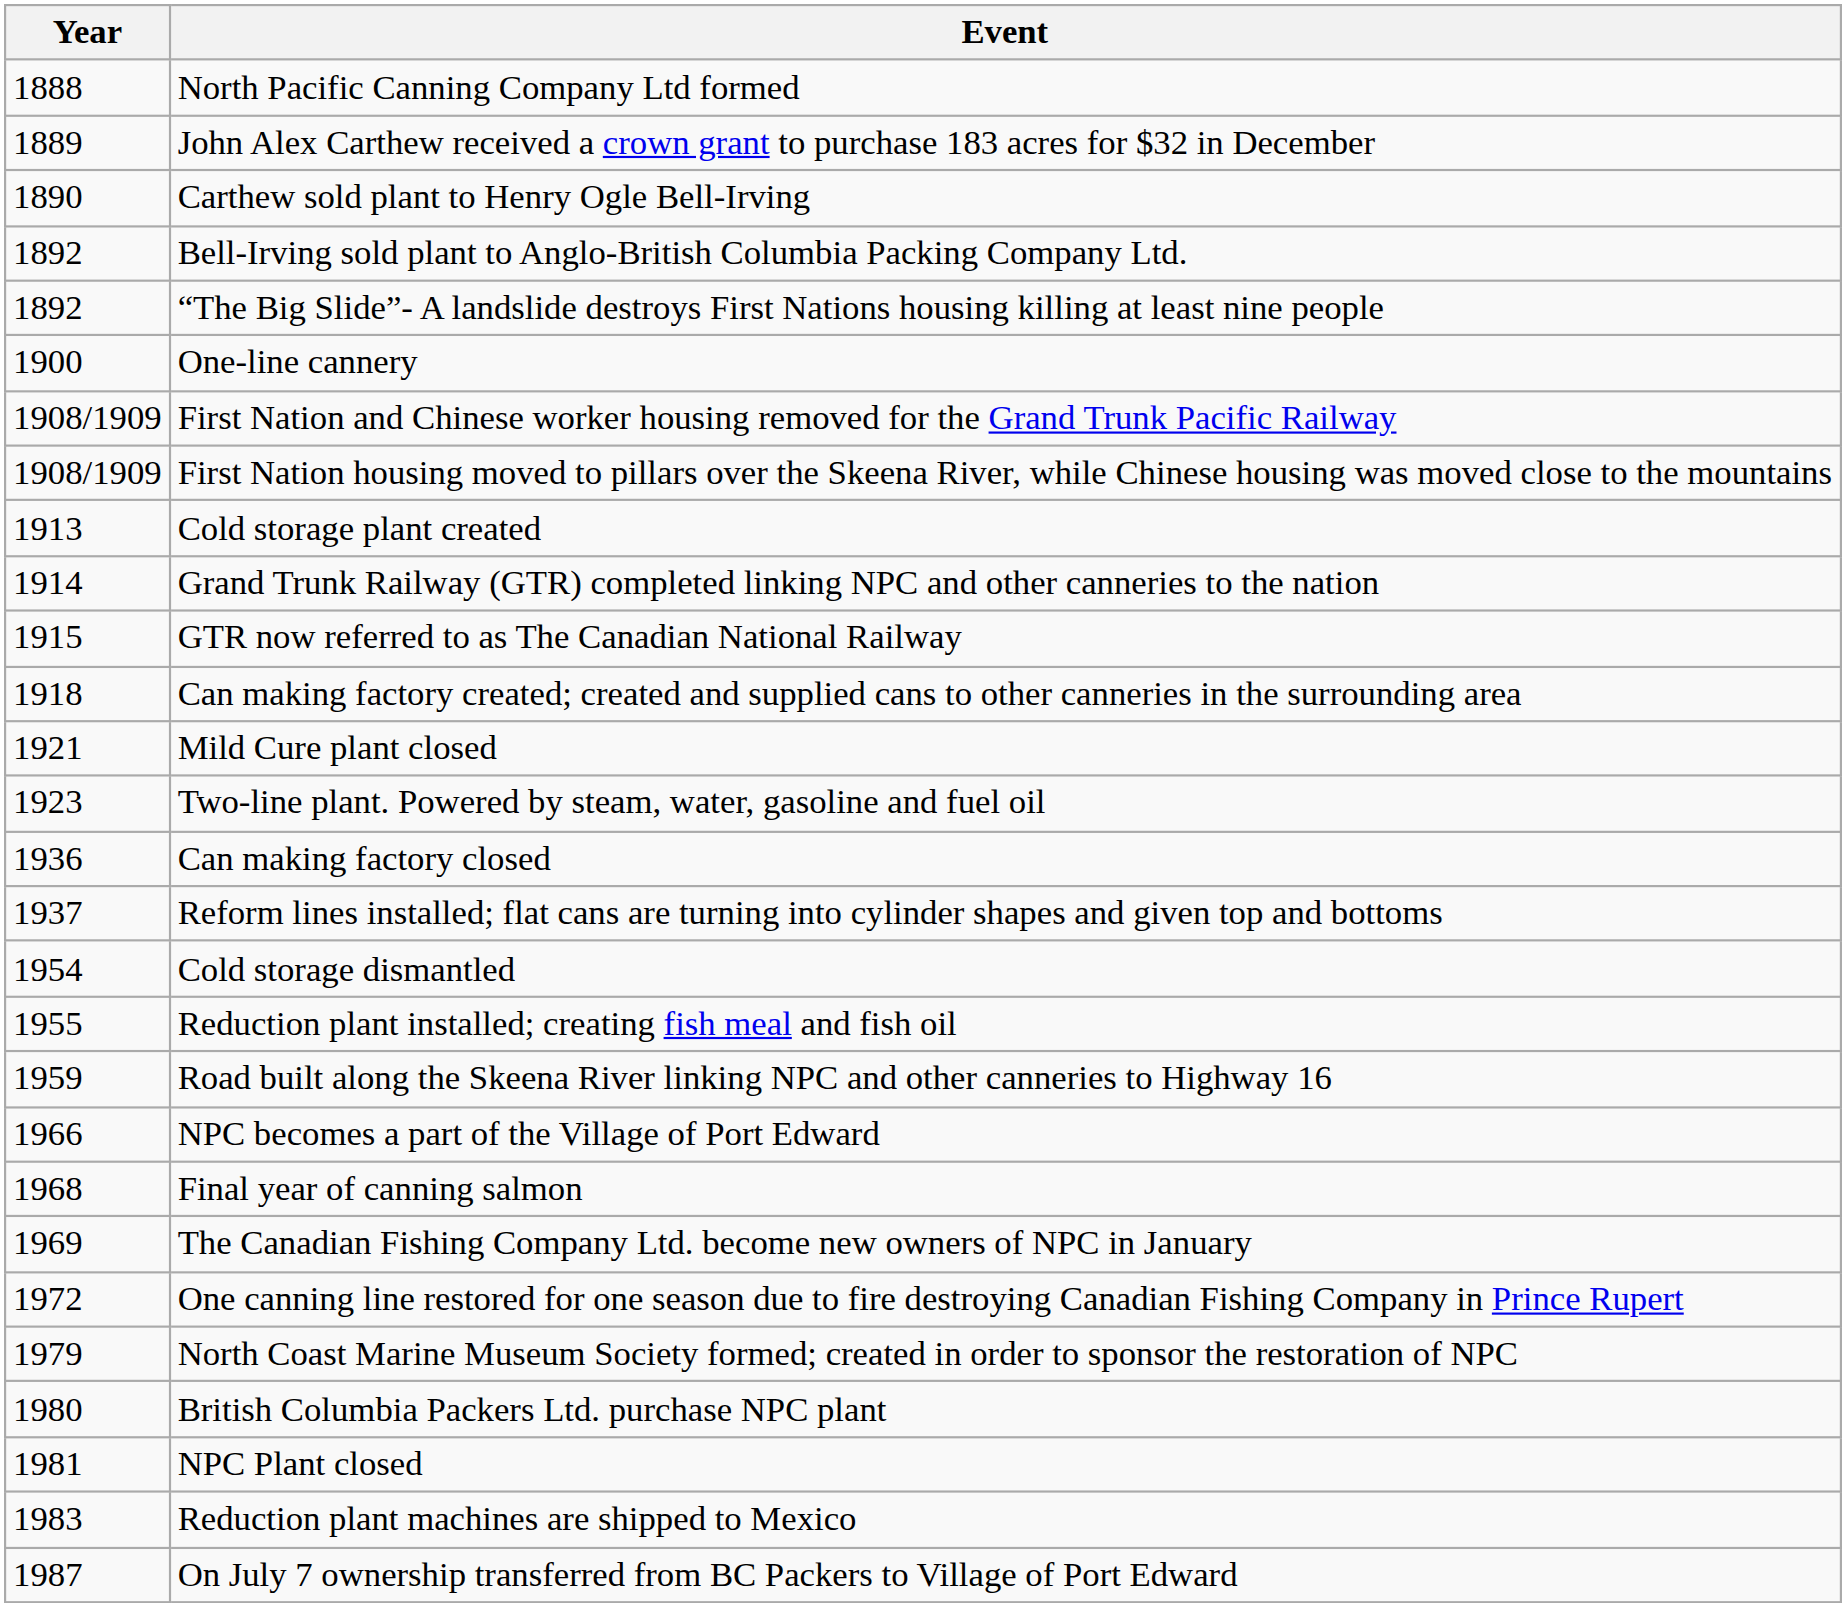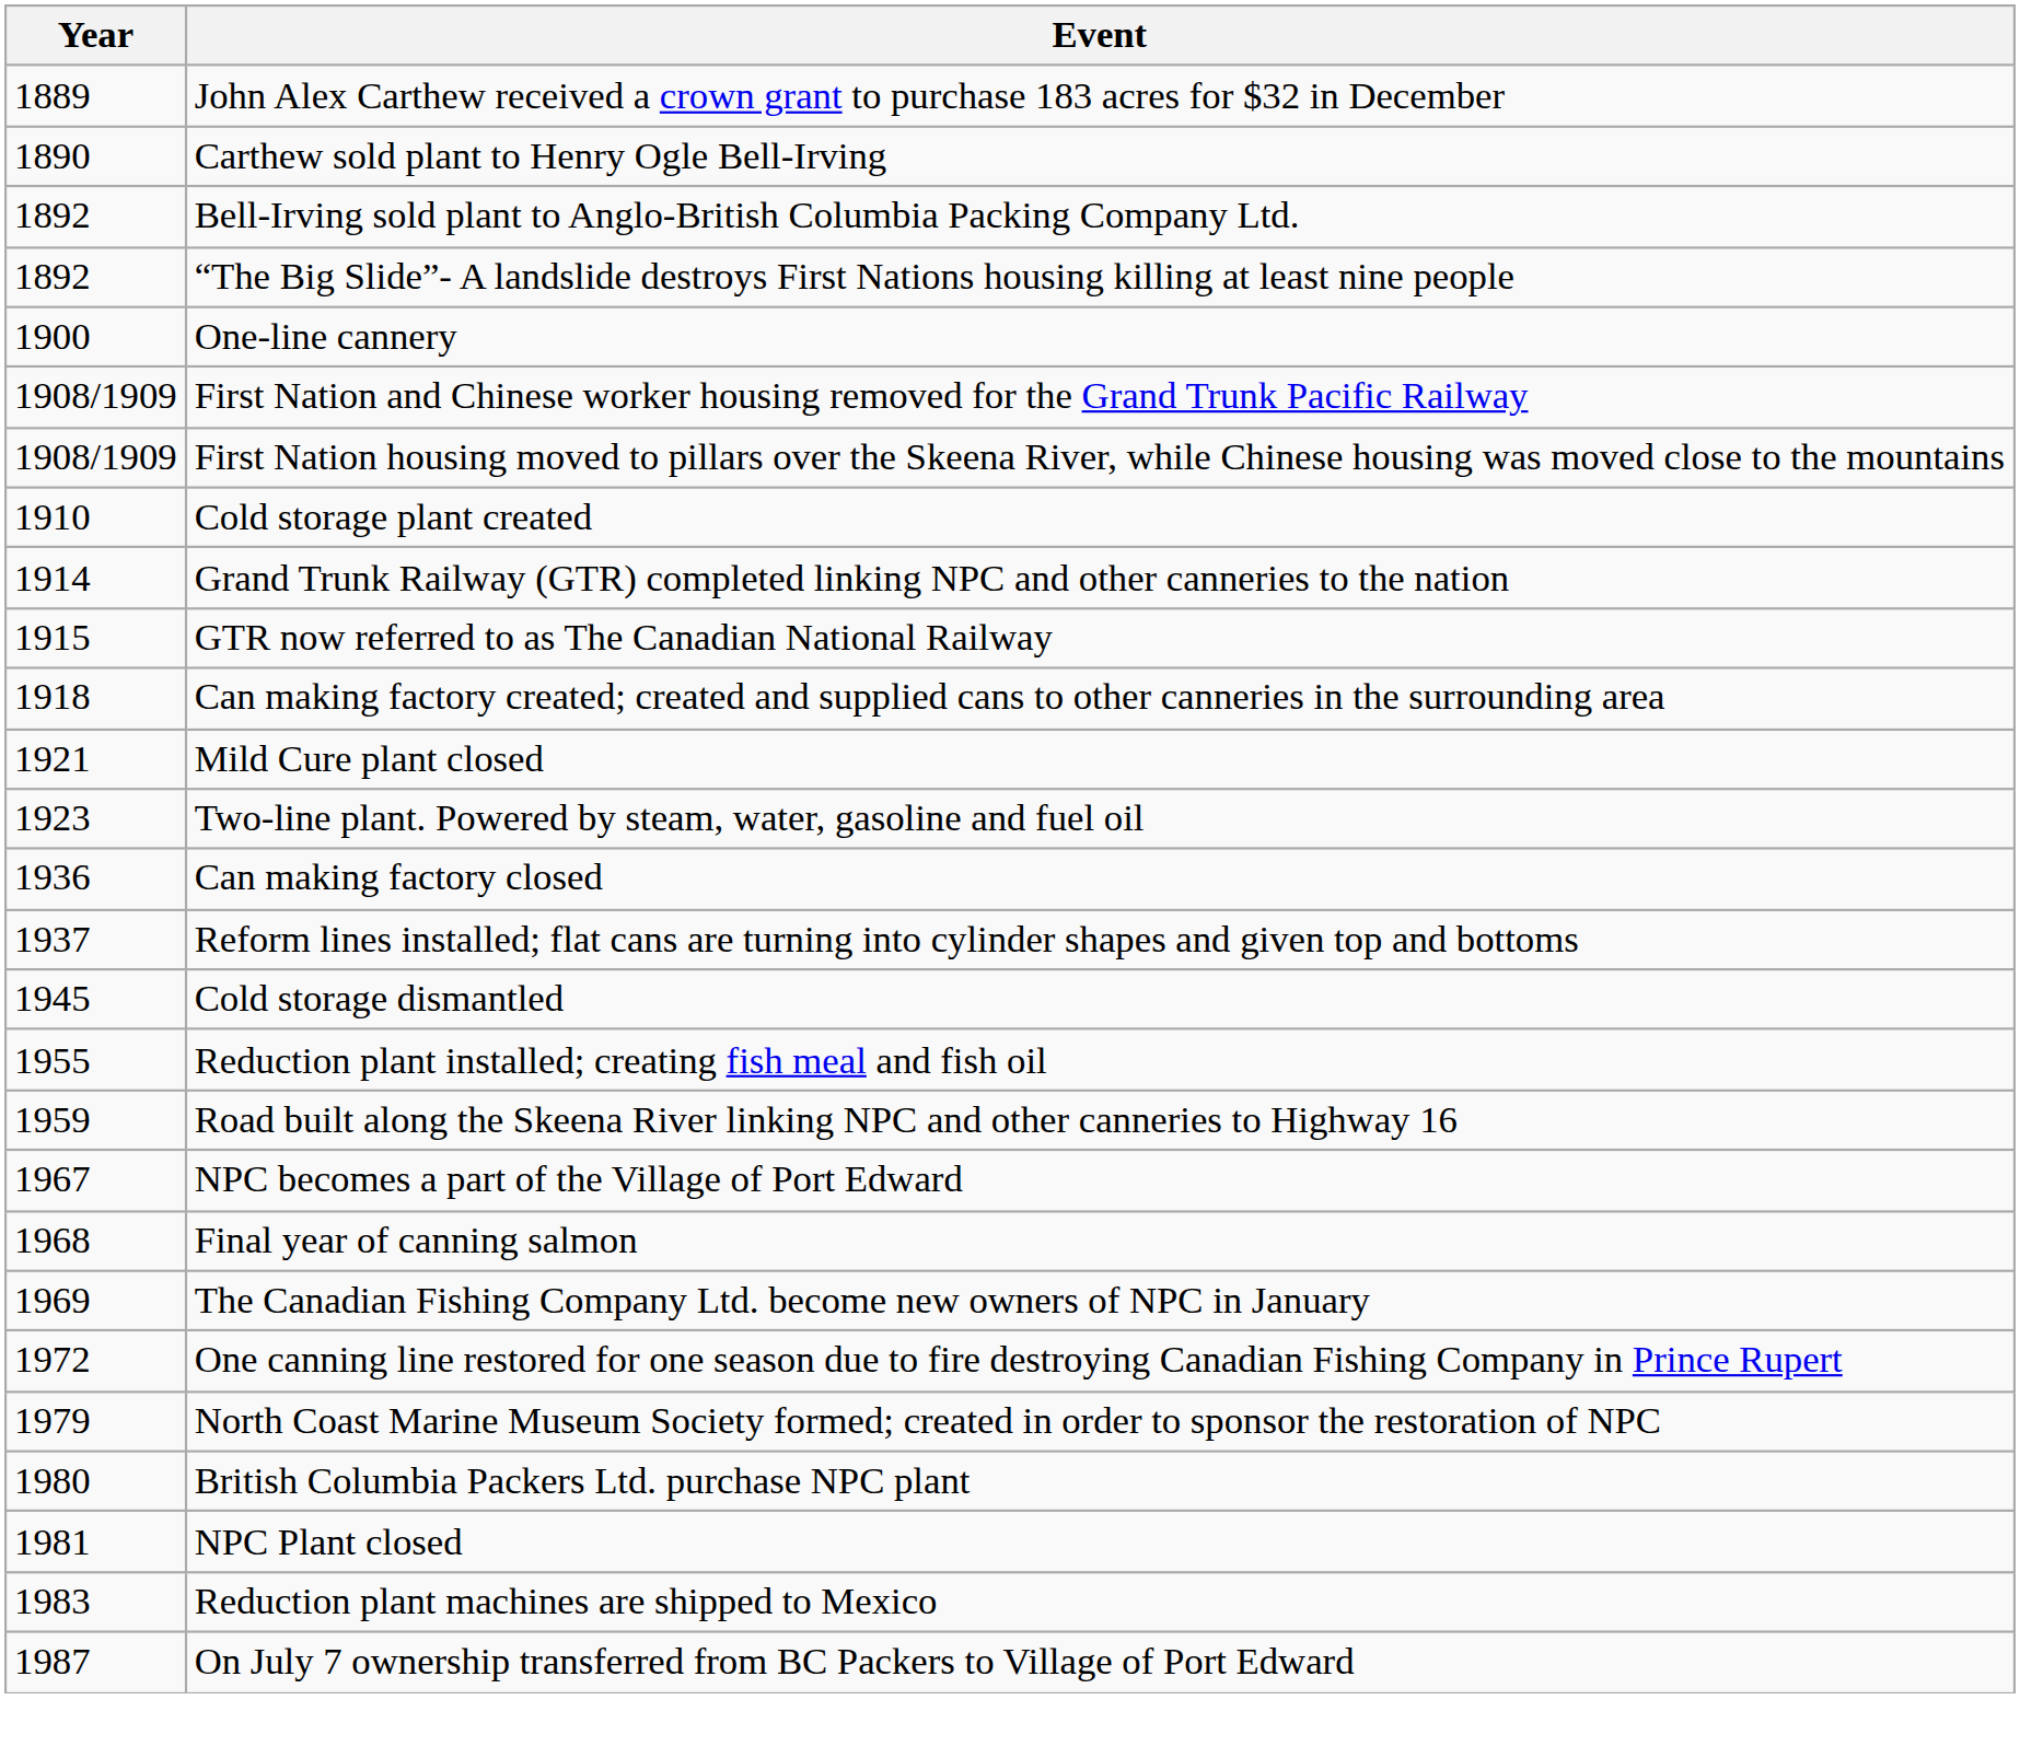 <table class="wikitable sortable">
 <tr>
 <th>Year</th>
 <th>Event</th>
-</tr>
-<tr>
-<td>1888</td>
-<td>North Pacific Canning Company Ltd formed</td>
 </tr>
 <tr>
 <td>1889</td>
 <td>John Alex Carthew received a <a href='#'>crown grant</a> to purchase 183 acres for $32 in December</td>
 </tr>
 <tr>
 <td>1890</td>
 <td>Carthew sold plant to Henry Ogle Bell-Irving</td>
 </tr>
 <tr>
 <td>1892</td>
 <td>Bell-Irving sold plant to Anglo-British Columbia Packing Company Ltd.</td>
 </tr>
 <tr>
 <td>1892</td>
 <td>“The Big Slide”- A landslide destroys First Nations housing killing at least nine people</td>
 </tr>
 <tr>
 <td>1900</td>
 <td>One-line cannery</td>
 </tr>
 <tr>
 <td>1908/1909</td>
 <td>First Nation and Chinese worker housing removed for the <a href='#'>Grand Trunk Pacific Railway</a></td>
 </tr>
 <tr>
 <td>1908/1909</td>
 <td>First Nation housing moved to pillars over the Skeena River, while Chinese housing was moved close to the mountains</td>
 </tr>
 <tr>
-<td>1913</td>
+<td>1910</td>
 <td>Cold storage plant created</td>
 </tr>
 <tr>
 <td>1914</td>
 <td>Grand Trunk Railway (GTR) completed linking NPC and other canneries to the nation</td>
 </tr>
 <tr>
 <td>1915</td>
 <td>GTR now referred to as The Canadian National Railway</td>
 </tr>
 <tr>
 <td>1918</td>
 <td>Can making factory created; created and supplied cans to other canneries in the surrounding area</td>
 </tr>
 <tr>
 <td>1921</td>
 <td>Mild Cure plant closed</td>
 </tr>
 <tr>
 <td>1923</td>
 <td>Two-line plant. Powered by steam, water, gasoline and fuel oil</td>
 </tr>
 <tr>
 <td>1936</td>
 <td>Can making factory closed</td>
 </tr>
 <tr>
 <td>1937</td>
 <td>Reform lines installed; flat cans are turning into cylinder shapes and given top and bottoms</td>
 </tr>
 <tr>
-<td>1954</td>
+<td>1945</td>
 <td>Cold storage dismantled</td>
 </tr>
 <tr>
 <td>1955</td>
 <td>Reduction plant installed; creating <a href='#'>fish meal</a> and fish oil</td>
 </tr>
 <tr>
 <td>1959</td>
 <td>Road built along the Skeena River linking NPC and other canneries to Highway 16</td>
 </tr>
 <tr>
-<td>1966</td>
+<td>1967</td>
 <td>NPC becomes a part of the Village of Port Edward</td>
 </tr>
 <tr>
 <td>1968</td>
 <td>Final year of canning salmon</td>
 </tr>
 <tr>
 <td>1969</td>
 <td>The Canadian Fishing Company Ltd. become new owners of NPC in January</td>
 </tr>
 <tr>
 <td>1972</td>
 <td>One canning line restored for one season due to fire destroying Canadian Fishing Company in <a href='#'>Prince Rupert</a></td>
 </tr>
 <tr>
 <td>1979</td>
 <td>North Coast Marine Museum Society formed; created in order to sponsor the restoration of NPC</td>
 </tr>
 <tr>
 <td>1980</td>
 <td>British Columbia Packers Ltd. purchase NPC plant</td>
 </tr>
 <tr>
 <td>1981</td>
 <td>NPC Plant closed</td>
 </tr>
 <tr>
 <td>1983</td>
 <td>Reduction plant machines are shipped to Mexico</td>
 </tr>
 <tr>
 <td>1987</td>
 <td>On July 7 ownership transferred from BC Packers to Village of Port Edward</td>
 </tr>
 </table>
